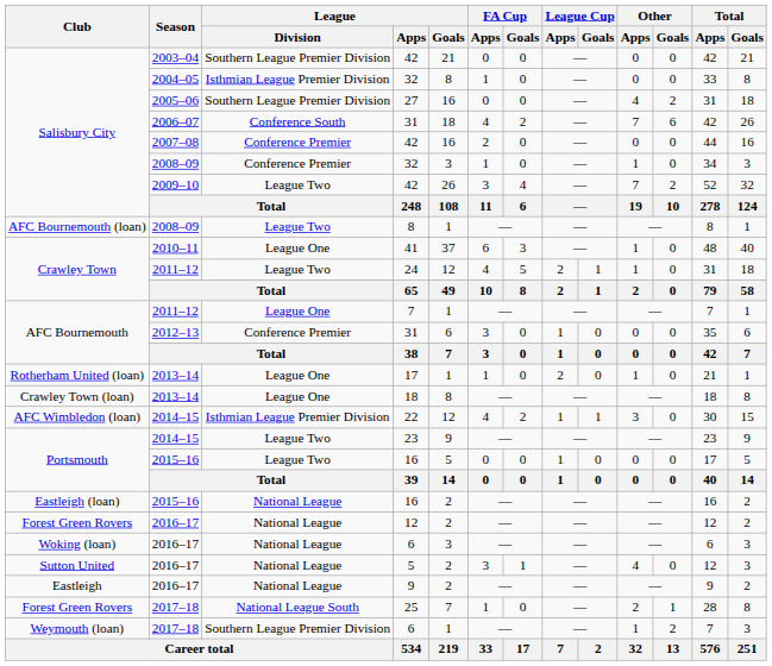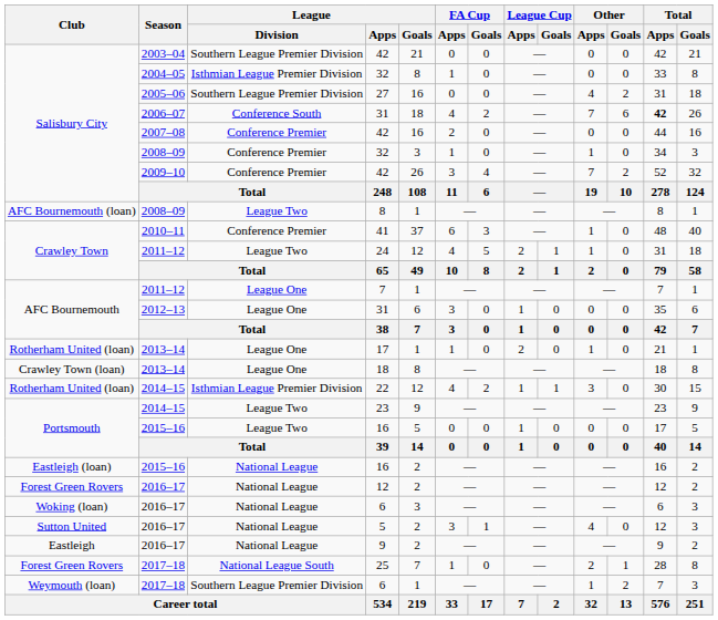 <table class=wikitable style="text-align:center">
 <tr>
 <th rowspan=2>Club</th>
 <th rowspan=2>Season</th>
 <th colspan=3>League</th>
 <th colspan=2><a href='#'>FA Cup</a></th>
 <th colspan=2><a href='#'>League Cup</a></th>
 <th colspan=2>Other</th>
 <th colspan=2>Total</th>
 </tr>
 <tr>
 <th>Division</th>
 <th>Apps</th>
 <th>Goals</th>
 <th>Apps</th>
 <th>Goals</th>
 <th>Apps</th>
 <th>Goals</th>
 <th>Apps</th>
 <th>Goals</th>
 <th>Apps</th>
 <th>Goals</th>
 </tr>
 <tr>
 <td rowspan=8><a href='#'>Salisbury City</a></td>
 <td><a href='#'>2003–04</a></td>
 <td>Southern League Premier Division</td>
 <td>42</td>
 <td>21</td>
 <td>0</td>
 <td>0</td>
 <td colspan=2>—</td>
 <td>0</td>
 <td>0</td>
 <td>42</td>
 <td>21</td>
 </tr>
 <tr>
 <td><a href='#'>2004–05</a></td>
 <td><a href='#'>Isthmian League</a> Premier Division</td>
 <td>32</td>
 <td>8</td>
 <td>1</td>
 <td>0</td>
 <td colspan=2>—</td>
 <td>0</td>
 <td>0</td>
 <td>33</td>
 <td>8</td>
 </tr>
 <tr>
 <td><a href='#'>2005–06</a></td>
 <td>Southern League Premier Division</td>
 <td>27</td>
 <td>16</td>
 <td>0</td>
 <td>0</td>
 <td colspan=2>—</td>
 <td>4</td>
 <td>2</td>
 <td>31</td>
 <td>18</td>
 </tr>
 <tr>
 <td><a href='#'>2006–07</a></td>
 <td><a href='#'>Conference South</a></td>
 <td>31</td>
 <td>18</td>
 <td>4</td>
 <td>2</td>
 <td colspan=2>—</td>
 <td>7</td>
 <td>6</td>
-<td>42</td>
+<td><strong>42</strong></td>
 <td>26</td>
 </tr>
 <tr>
 <td><a href='#'>2007–08</a></td>
 <td><a href='#'>Conference Premier</a></td>
 <td>42</td>
 <td>16</td>
 <td>2</td>
 <td>0</td>
 <td colspan=2>—</td>
 <td>0</td>
 <td>0</td>
 <td>44</td>
 <td>16</td>
 </tr>
 <tr>
 <td><a href='#'>2008–09</a></td>
 <td>Conference Premier</td>
 <td>32</td>
 <td>3</td>
 <td>1</td>
 <td>0</td>
 <td colspan=2>—</td>
 <td>1</td>
 <td>0</td>
 <td>34</td>
 <td>3</td>
 </tr>
 <tr>
 <td><a href='#'>2009–10</a></td>
-<td>League Two</td>
+<td>Conference Premier</td>
 <td>42</td>
 <td>26</td>
 <td>3</td>
 <td>4</td>
 <td colspan=2>—</td>
 <td>7</td>
 <td>2</td>
 <td>52</td>
 <td>32</td>
 </tr>
 <tr>
 <th colspan=2>Total</th>
 <th>248</th>
 <th>108</th>
 <th>11</th>
 <th>6</th>
 <th colspan=2>—</th>
 <th>19</th>
 <th>10</th>
 <th>278</th>
 <th>124</th>
 </tr>
 <tr>
 <td><a href='#'>AFC Bournemouth</a> (loan)</td>
 <td><a href='#'>2008–09</a></td>
 <td><a href='#'>League Two</a></td>
 <td>8</td>
 <td>1</td>
 <td colspan=2>—</td>
 <td colspan=2>—</td>
 <td colspan=2>—</td>
 <td>8</td>
 <td>1</td>
 </tr>
 <tr>
 <td rowspan=3><a href='#'>Crawley Town</a></td>
 <td><a href='#'>2010–11</a></td>
-<td>League One</td>
+<td>Conference Premier</td>
 <td>41</td>
 <td>37</td>
 <td>6</td>
 <td>3</td>
 <td colspan=2>—</td>
 <td>1</td>
 <td>0</td>
 <td>48</td>
 <td>40</td>
 </tr>
 <tr>
 <td><a href='#'>2011–12</a></td>
 <td>League Two</td>
 <td>24</td>
 <td>12</td>
 <td>4</td>
 <td>5</td>
 <td>2</td>
 <td>1</td>
 <td>1</td>
 <td>0</td>
 <td>31</td>
 <td>18</td>
 </tr>
 <tr>
 <th colspan=2>Total</th>
 <th>65</th>
 <th>49</th>
 <th>10</th>
 <th>8</th>
 <th>2</th>
 <th>1</th>
 <th>2</th>
 <th>0</th>
 <th>79</th>
 <th>58</th>
 </tr>
 <tr>
 <td rowspan=3>AFC Bournemouth</td>
 <td><a href='#'>2011–12</a></td>
 <td><a href='#'>League One</a></td>
 <td>7</td>
 <td>1</td>
 <td colspan=2>—</td>
 <td colspan=2>—</td>
 <td colspan=2>—</td>
 <td>7</td>
 <td>1</td>
 </tr>
 <tr>
 <td><a href='#'>2012–13</a></td>
-<td>Conference Premier</td>
+<td>League One</td>
 <td>31</td>
 <td>6</td>
 <td>3</td>
 <td>0</td>
 <td>1</td>
 <td>0</td>
 <td>0</td>
 <td>0</td>
 <td>35</td>
 <td>6</td>
 </tr>
 <tr>
 <th colspan=2>Total</th>
 <th>38</th>
 <th>7</th>
 <th>3</th>
 <th>0</th>
 <th>1</th>
 <th>0</th>
 <th>0</th>
 <th>0</th>
 <th>42</th>
 <th>7</th>
 </tr>
 <tr>
 <td><a href='#'>Rotherham United</a> (loan)</td>
 <td><a href='#'>2013–14</a></td>
 <td>League One</td>
 <td>17</td>
 <td>1</td>
 <td>1</td>
 <td>0</td>
 <td>2</td>
 <td>0</td>
 <td>1</td>
 <td>0</td>
 <td>21</td>
 <td>1</td>
 </tr>
 <tr>
 <td>Crawley Town (loan)</td>
 <td><a href='#'>2013–14</a></td>
 <td>League One</td>
 <td>18</td>
 <td>8</td>
 <td colspan=2>—</td>
 <td colspan=2>—</td>
 <td colspan=2>—</td>
 <td>18</td>
 <td>8</td>
 </tr>
 <tr>
-<td><a href='#'>AFC Wimbledon</a> (loan)</td>
+<td><a href='#'>Rotherham United</a> (loan)</td>
 <td><a href='#'>2014–15</a></td>
 <td><a href='#'>Isthmian League</a> Premier Division</td>
 <td>22</td>
 <td>12</td>
 <td>4</td>
 <td>2</td>
 <td>1</td>
 <td>1</td>
 <td>3</td>
 <td>0</td>
 <td>30</td>
 <td>15</td>
 </tr>
 <tr>
 <td rowspan=3><a href='#'>Portsmouth</a></td>
 <td><a href='#'>2014–15</a></td>
 <td>League Two</td>
 <td>23</td>
 <td>9</td>
 <td colspan=2>—</td>
 <td colspan=2>—</td>
 <td colspan=2>—</td>
 <td>23</td>
 <td>9</td>
 </tr>
 <tr>
 <td><a href='#'>2015–16</a></td>
 <td>League Two</td>
 <td>16</td>
 <td>5</td>
 <td>0</td>
 <td>0</td>
 <td>1</td>
 <td>0</td>
 <td>0</td>
 <td>0</td>
 <td>17</td>
 <td>5</td>
 </tr>
 <tr>
 <th colspan=2>Total</th>
 <th>39</th>
 <th>14</th>
 <th>0</th>
 <th>0</th>
 <th>1</th>
 <th>0</th>
 <th>0</th>
 <th>0</th>
 <th>40</th>
 <th>14</th>
 </tr>
 <tr>
 <td><a href='#'>Eastleigh</a> (loan)</td>
 <td><a href='#'>2015–16</a></td>
 <td><a href='#'>National League</a></td>
 <td>16</td>
 <td>2</td>
 <td colspan=2>—</td>
 <td colspan=2>—</td>
 <td colspan=2>—</td>
 <td>16</td>
 <td>2</td>
 </tr>
 <tr>
 <td><a href='#'>Forest Green Rovers</a></td>
 <td><a href='#'>2016–17</a></td>
 <td>National League</td>
 <td>12</td>
 <td>2</td>
 <td colspan=2>—</td>
 <td colspan=2>—</td>
 <td colspan=2>—</td>
 <td>12</td>
 <td>2</td>
 </tr>
 <tr>
 <td><a href='#'>Woking</a> (loan)</td>
 <td>2016–17</td>
 <td>National League</td>
 <td>6</td>
 <td>3</td>
 <td colspan=2>—</td>
 <td colspan=2>—</td>
 <td colspan=2>—</td>
 <td>6</td>
 <td>3</td>
 </tr>
 <tr>
 <td><a href='#'>Sutton United</a></td>
 <td>2016–17</td>
 <td>National League</td>
 <td>5</td>
 <td>2</td>
 <td>3</td>
 <td>1</td>
 <td colspan=2>—</td>
 <td>4</td>
 <td>0</td>
 <td>12</td>
 <td>3</td>
 </tr>
 <tr>
 <td>Eastleigh</td>
 <td>2016–17</td>
 <td>National League</td>
 <td>9</td>
 <td>2</td>
 <td colspan=2>—</td>
 <td colspan=2>—</td>
 <td colspan=2>—</td>
 <td>9</td>
 <td>2</td>
 </tr>
 <tr>
 <td><a href='#'>Forest Green Rovers</a></td>
 <td><a href='#'>2017–18</a></td>
 <td><a href='#'>National League South</a></td>
 <td>25</td>
 <td>7</td>
 <td>1</td>
 <td>0</td>
 <td colspan=2>—</td>
 <td>2</td>
 <td>1</td>
 <td>28</td>
 <td>8</td>
 </tr>
 <tr>
 <td><a href='#'>Weymouth</a> (loan)</td>
 <td><a href='#'>2017–18</a></td>
 <td>Southern League Premier Division</td>
 <td>6</td>
 <td>1</td>
 <td colspan=2>—</td>
 <td colspan=2>—</td>
 <td>1</td>
 <td>2</td>
 <td>7</td>
 <td>3</td>
 </tr>
 <tr>
 <th colspan=3>Career total</th>
 <th>534</th>
 <th>219</th>
 <th>33</th>
 <th>17</th>
 <th>7</th>
 <th>2</th>
 <th>32</th>
 <th>13</th>
 <th>576</th>
 <th>251</th>
 </tr>
 </table>
